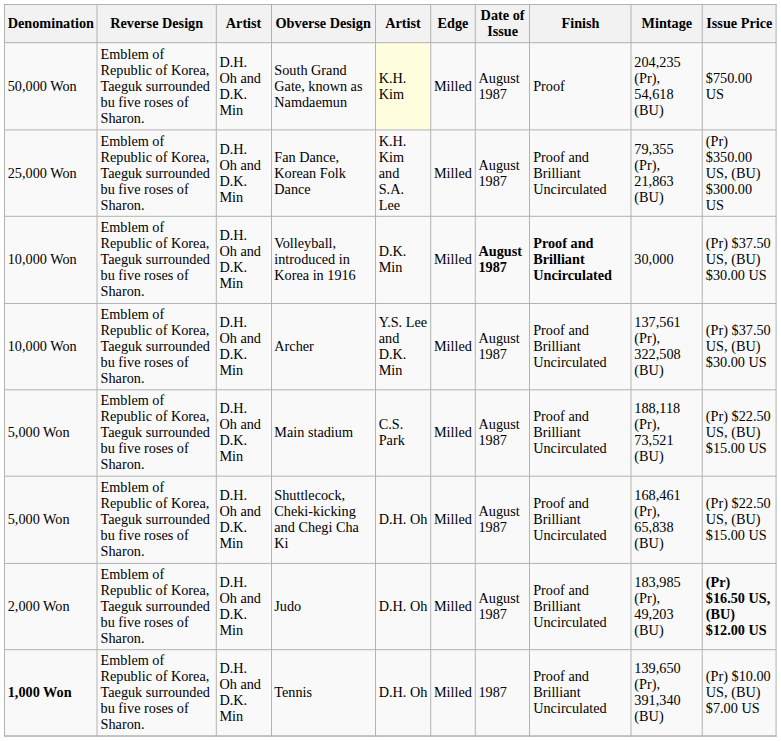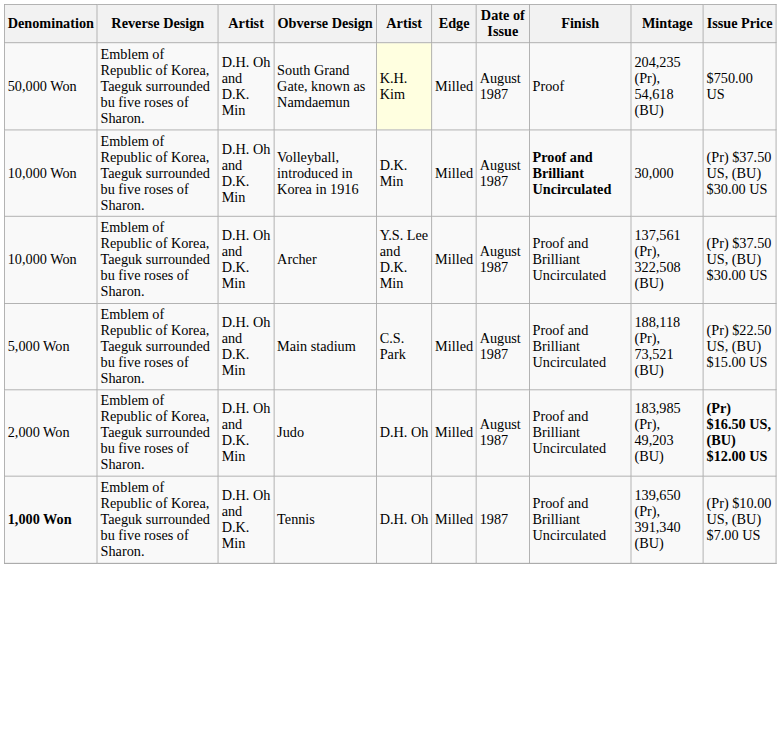 <table class="wikitable sortable">
 <tr>
 <th>Denomination</th>
 <th>Reverse Design</th>
 <th>Artist</th>
 <th>Obverse Design</th>
 <th>Artist</th>
 <th>Edge</th>
 <th>Date of Issue</th>
 <th>Finish</th>
 <th>Mintage</th>
 <th>Issue Price</th>
 </tr>
 <tr>
 <td>50,000 Won</td>
 <td>Emblem of Republic of Korea, Taeguk surrounded bu five roses of Sharon.</td>
 <td>D.H. Oh and D.K. Min</td>
 <td>South Grand Gate, known as Namdaemun</td>
 <td style="background: lightyellow;">K.H. Kim</td>
 <td>Milled</td>
 <td>August 1987</td>
 <td>Proof</td>
 <td>204,235 (Pr), 54,618 (BU) </td>
 <td>$750.00 US</td>
 </tr>
 <tr>
-<td>25,000 Won</td>
-<td>Emblem of Republic of Korea, Taeguk surrounded bu five roses of Sharon.</td>
-<td>D.H. Oh and D.K. Min</td>
-<td>Fan Dance, Korean Folk Dance</td>
-<td>K.H. Kim and S.A. Lee</td>
-<td>Milled</td>
-<td>August 1987</td>
-<td>Proof and Brilliant Uncirculated</td>
-<td>79,355 (Pr), 21,863 (BU) </td>
-<td>(Pr) $350.00 US, (BU) $300.00 US</td>
-</tr>
-<tr>
 <td>10,000 Won</td>
 <td>Emblem of Republic of Korea, Taeguk surrounded bu five roses of Sharon.</td>
 <td>D.H. Oh and D.K. Min</td>
 <td>Volleyball, introduced in Korea in 1916</td>
 <td>D.K. Min</td>
 <td>Milled</td>
-<td><strong>August 1987</strong></td>
+<td>August 1987</td>
 <td><strong>Proof and Brilliant Uncirculated</strong></td>
 <td>30,000 </td>
 <td>(Pr) $37.50 US, (BU) $30.00 US</td>
 </tr>
 <tr>
 <td>10,000 Won</td>
 <td>Emblem of Republic of Korea, Taeguk surrounded bu five roses of Sharon.</td>
 <td>D.H. Oh and D.K. Min</td>
 <td>Archer</td>
 <td>Y.S. Lee and D.K. Min</td>
 <td>Milled</td>
 <td>August 1987</td>
 <td>Proof and Brilliant Uncirculated</td>
 <td>137,561 (Pr), 322,508 (BU) </td>
 <td>(Pr) $37.50 US, (BU) $30.00 US</td>
 </tr>
 <tr>
 <td>5,000 Won</td>
 <td>Emblem of Republic of Korea, Taeguk surrounded bu five roses of Sharon.</td>
 <td>D.H. Oh and D.K. Min</td>
 <td>Main stadium</td>
 <td>C.S. Park</td>
 <td>Milled</td>
 <td>August 1987</td>
 <td>Proof and Brilliant Uncirculated</td>
 <td>188,118 (Pr), 73,521 (BU) </td>
 <td>(Pr) $22.50 US, (BU) $15.00 US</td>
 </tr>
 <tr>
-<td>5,000 Won</td>
-<td>Emblem of Republic of Korea, Taeguk surrounded bu five roses of Sharon.</td>
-<td>D.H. Oh and D.K. Min</td>
-<td>Shuttlecock, Cheki-kicking and Chegi Cha Ki</td>
-<td>D.H. Oh</td>
-<td>Milled</td>
-<td>August 1987</td>
-<td>Proof and Brilliant Uncirculated</td>
-<td>168,461 (Pr), 65,838 (BU) </td>
-<td>(Pr) $22.50 US, (BU) $15.00 US</td>
-</tr>
-<tr>
 <td>2,000 Won</td>
 <td>Emblem of Republic of Korea, Taeguk surrounded bu five roses of Sharon.</td>
 <td>D.H. Oh and D.K. Min</td>
 <td>Judo</td>
 <td>D.H. Oh</td>
 <td>Milled</td>
 <td>August 1987</td>
 <td>Proof and Brilliant Uncirculated</td>
 <td>183,985 (Pr), 49,203 (BU) </td>
 <td><strong>(Pr) $16.50 US, (BU) $12.00 US</strong></td>
 </tr>
 <tr>
 <td><strong>1,000 Won</strong></td>
 <td>Emblem of Republic of Korea, Taeguk surrounded bu five roses of Sharon.</td>
 <td>D.H. Oh and D.K. Min</td>
 <td>Tennis</td>
 <td>D.H. Oh</td>
 <td>Milled</td>
 <td>1987</td>
 <td>Proof and Brilliant Uncirculated</td>
 <td>139,650 (Pr), 391,340 (BU) </td>
 <td>(Pr) $10.00 US, (BU) $7.00 US</td>
 </tr>
 <tr>
 </tr>
 </table>
